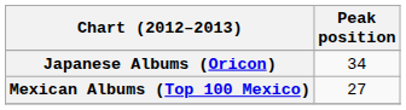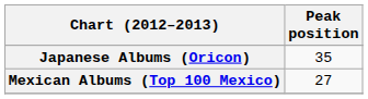 <table class="wikitable sortable plainrowheaders" style="text-align:center">
 <tr>
 <th scope="col">Chart (2012–2013)</th>
 <th scope="col">Peak<br>position</th>
 </tr>
 <tr>
 </tr>
 <tr>
 </tr>
 <tr>
 </tr>
 <tr>
 </tr>
 <tr>
 </tr>
 <tr>
 <th scope="row">Japanese Albums (<a href='#'>Oricon</a>)</th>
-<td>34</td>
+<td>35</td>
 </tr>
 <tr>
 <th scope="row">Mexican Albums (<a href='#'>Top 100 Mexico</a>)</th>
 <td>27</td>
 </tr>
 <tr>
 </tr>
 <tr>
 </tr>
 <tr>
 </tr>
 </table>
